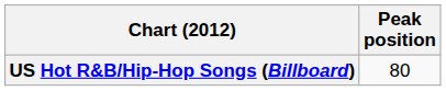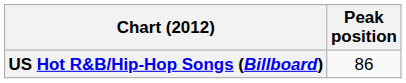 <table class="wikitable plainrowheaders">
 <tr>
 <th scope="col">Chart (2012)</th>
 <th>Peak<br>position</th>
 </tr>
 <tr>
 <th scope="row">US <a href='#'>Hot R&B/Hip-Hop Songs</a> (<em><a href='#'>Billboard</a></em>)</th>
-<td style="text-align:center;">80</td>
+<td style="text-align:center;">86</td>
 </tr>
 </table>
